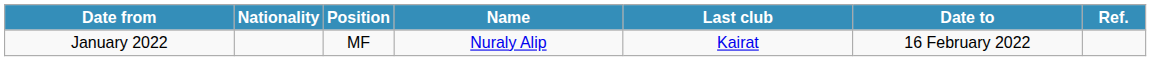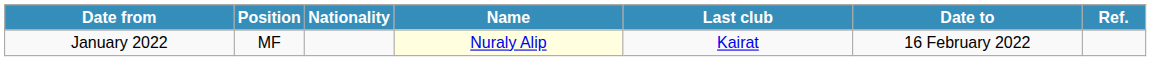 <table class="wikitable" style="text-align:center; font-size:90%; ">
 <tr>
 <th style="background:#348EB9; color:white; width:200px;">Date from</th>
+<th style="background:#348EB9; color:white; width:50px;">Position</th>
 <th style="background:#348EB9; color:white; width:50px;">Nationality</th>
-<th style="background:#348EB9; color:white; width:50px;">Position</th>
 <th style="background:#348EB9; color:white; width:200px;">Name</th>
 <th style="background:#348EB9; color:white; width:200px;">Last club</th>
 <th style="background:#348EB9; color:white; width:200px;">Date to</th>
 <th style="background:#348EB9; color:white; width:50px;">Ref.</th>
 </tr>
 <tr>
 <td>January 2022</td>
+<td>MF</td>
 <td></td>
-<td>MF</td>
-<td><a href='#'>Nuraly Alip</a></td>
+<td style="background: lightyellow;"><a href='#'>Nuraly Alip</a></td>
 <td><a href='#'>Kairat</a></td>
 <td>16 February 2022</td>
 <td></td>
 </tr>
 </table>
